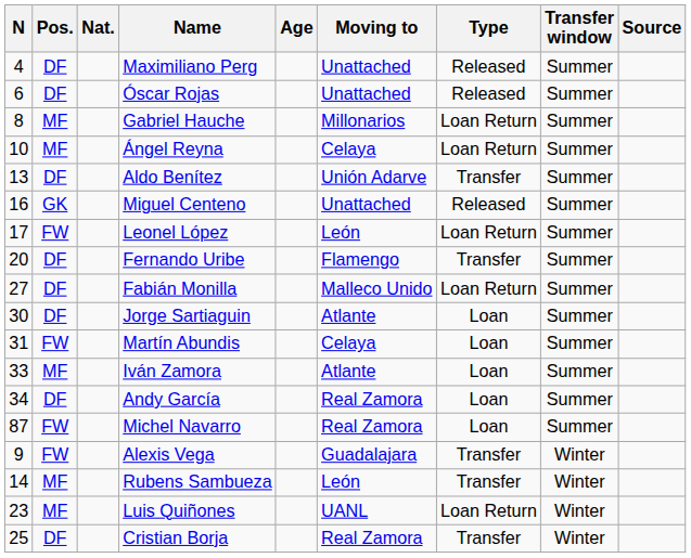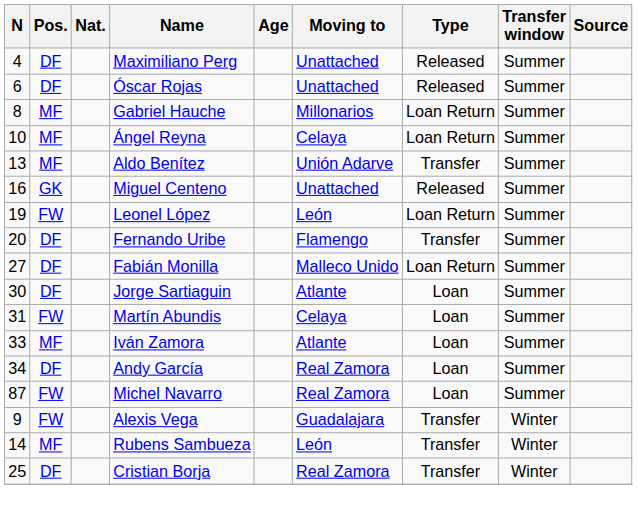 <table class="wikitable sortable" style="text-align:center">
 <tr>
 <th>N</th>
 <th>Pos.</th>
 <th>Nat.</th>
 <th>Name</th>
 <th>Age</th>
 <th>Moving to</th>
 <th>Type</th>
 <th>Transfer<br>window</th>
 <th>Source</th>
 </tr>
 <tr>
 <td>4</td>
 <td><a href='#'>DF</a></td>
 <td></td>
 <td align=left><a href='#'>Maximiliano Perg</a></td>
 <td></td>
 <td align=left><a href='#'>Unattached</a></td>
 <td>Released</td>
 <td>Summer</td>
 <td></td>
 </tr>
 <tr>
 <td>6</td>
 <td><a href='#'>DF</a></td>
 <td></td>
 <td align=left><a href='#'>Óscar Rojas</a></td>
 <td></td>
 <td align=left><a href='#'>Unattached</a></td>
 <td>Released</td>
 <td>Summer</td>
 <td></td>
 </tr>
 <tr>
 <td>8</td>
 <td><a href='#'>MF</a></td>
 <td></td>
 <td align=left><a href='#'>Gabriel Hauche</a></td>
 <td></td>
 <td align=left> <a href='#'>Millonarios</a></td>
 <td>Loan Return</td>
 <td>Summer</td>
 <td></td>
 </tr>
 <tr>
 <td>10</td>
 <td><a href='#'>MF</a></td>
 <td></td>
 <td align=left><a href='#'>Ángel Reyna</a></td>
 <td></td>
 <td align=left><a href='#'>Celaya</a></td>
 <td>Loan Return</td>
 <td>Summer</td>
 <td></td>
 </tr>
 <tr>
 <td>13</td>
-<td><a href='#'>DF</a></td>
+<td><a href='#'>MF</a></td>
 <td></td>
 <td align=left><a href='#'>Aldo Benítez</a></td>
 <td></td>
 <td align=left> <a href='#'>Unión Adarve</a></td>
 <td>Transfer</td>
 <td>Summer</td>
 <td></td>
 </tr>
 <tr>
 <td>16</td>
 <td><a href='#'>GK</a></td>
 <td></td>
 <td align=left><a href='#'>Miguel Centeno</a></td>
 <td></td>
 <td align=left><a href='#'>Unattached</a></td>
 <td>Released</td>
 <td>Summer</td>
 <td></td>
 </tr>
 <tr>
-<td>17</td>
+<td>19</td>
 <td><a href='#'>FW</a></td>
 <td></td>
 <td align=left><a href='#'>Leonel López</a></td>
 <td></td>
 <td align=left><a href='#'>León</a></td>
 <td>Loan Return</td>
 <td>Summer</td>
 <td></td>
 </tr>
 <tr>
 <td>20</td>
 <td><a href='#'>DF</a></td>
 <td></td>
 <td align=left><a href='#'>Fernando Uribe</a></td>
 <td></td>
 <td align=left> <a href='#'>Flamengo</a></td>
 <td>Transfer</td>
 <td>Summer</td>
 <td></td>
 </tr>
 <tr>
 <td>27</td>
 <td><a href='#'>DF</a></td>
 <td></td>
 <td align=left><a href='#'>Fabián Monilla</a></td>
 <td></td>
 <td align=left> <a href='#'>Malleco Unido</a></td>
 <td>Loan Return</td>
 <td>Summer</td>
 <td></td>
 </tr>
 <tr>
 <td>30</td>
 <td><a href='#'>DF</a></td>
 <td></td>
 <td align=left><a href='#'>Jorge Sartiaguin</a></td>
 <td></td>
 <td align=left><a href='#'>Atlante</a></td>
 <td>Loan</td>
 <td>Summer</td>
 <td></td>
 </tr>
 <tr>
 <td>31</td>
 <td><a href='#'>FW</a></td>
 <td></td>
 <td align=left><a href='#'>Martín Abundis</a></td>
 <td></td>
 <td align=left><a href='#'>Celaya</a></td>
 <td>Loan</td>
 <td>Summer</td>
 <td></td>
 </tr>
 <tr>
 <td>33</td>
 <td><a href='#'>MF</a></td>
 <td></td>
 <td align=left><a href='#'>Iván Zamora</a></td>
 <td></td>
 <td align=left><a href='#'>Atlante</a></td>
 <td>Loan</td>
 <td>Summer</td>
 <td></td>
 </tr>
 <tr>
 <td>34</td>
 <td><a href='#'>DF</a></td>
 <td></td>
 <td align=left><a href='#'>Andy García</a></td>
 <td></td>
 <td align=left><a href='#'>Real Zamora</a></td>
 <td>Loan</td>
 <td>Summer</td>
 <td></td>
 </tr>
 <tr>
 <td>87</td>
 <td><a href='#'>FW</a></td>
 <td></td>
 <td align=left><a href='#'>Michel Navarro</a></td>
 <td></td>
 <td align=left><a href='#'>Real Zamora</a></td>
 <td>Loan</td>
 <td>Summer</td>
 <td></td>
 </tr>
 <tr>
 <td>9</td>
 <td><a href='#'>FW</a></td>
 <td></td>
 <td align=left><a href='#'>Alexis Vega</a></td>
 <td></td>
 <td align=left><a href='#'>Guadalajara</a></td>
 <td>Transfer</td>
 <td>Winter</td>
 <td></td>
 </tr>
 <tr>
 <td>14</td>
 <td><a href='#'>MF</a></td>
 <td></td>
 <td align=left><a href='#'>Rubens Sambueza</a></td>
 <td></td>
 <td align=left><a href='#'>León</a></td>
 <td>Transfer</td>
 <td>Winter</td>
 <td></td>
 </tr>
 <tr>
-<td>23</td>
-<td><a href='#'>MF</a></td>
-<td></td>
-<td align=left><a href='#'>Luis Quiñones</a></td>
-<td></td>
-<td align=left><a href='#'>UANL</a></td>
-<td>Loan Return</td>
-<td>Winter</td>
-<td></td>
-</tr>
-<tr>
 <td>25</td>
 <td><a href='#'>DF</a></td>
 <td></td>
 <td align=left><a href='#'>Cristian Borja</a></td>
 <td></td>
 <td align=left><a href='#'>Real Zamora</a></td>
 <td>Transfer</td>
 <td>Winter</td>
 <td></td>
 </tr>
 <tr>
 </tr>
 </table>
